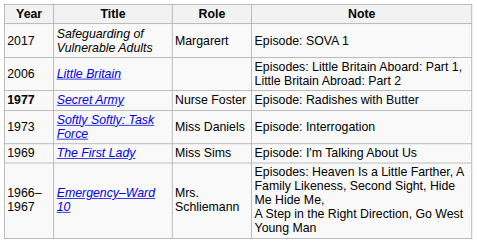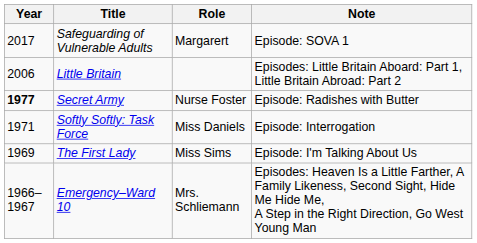 <table class="wikitable">
 <tr>
 <th>Year</th>
 <th>Title</th>
 <th>Role</th>
 <th>Note</th>
 </tr>
 <tr>
 <td>2017</td>
 <td><em>Safeguarding of Vulnerable Adults</em></td>
 <td>Margarert</td>
 <td>Episode: SOVA 1</td>
 </tr>
 <tr>
 <td>2006</td>
 <td><em><a href='#'>Little Britain</a></em></td>
 <td></td>
 <td>Episodes: Little Britain Aboard: Part 1, Little Britain Abroad: Part 2</td>
 </tr>
 <tr>
 <td><strong>1977</strong></td>
 <td><em><a href='#'>Secret Army</a></em></td>
 <td>Nurse Foster</td>
 <td>Episode: Radishes with Butter</td>
 </tr>
 <tr>
-<td>1973</td>
+<td>1971</td>
 <td><em><a href='#'>Softly Softly: Task Force</a></em></td>
 <td>Miss Daniels</td>
 <td>Episode: Interrogation</td>
 </tr>
 <tr>
 <td>1969</td>
 <td><em><a href='#'>The First Lady</a></em></td>
 <td>Miss Sims</td>
 <td>Episode: I'm Talking About Us</td>
 </tr>
 <tr>
 <td>1966–1967</td>
 <td><em><a href='#'>Emergency–Ward 10</a></em></td>
 <td>Mrs. Schliemann</td>
 <td>Episodes: Heaven Is a Little Farther, A Family Likeness, Second Sight, Hide Me Hide Me,<br>A Step in the Right Direction,  Go West Young Man</td>
 </tr>
 </table>
